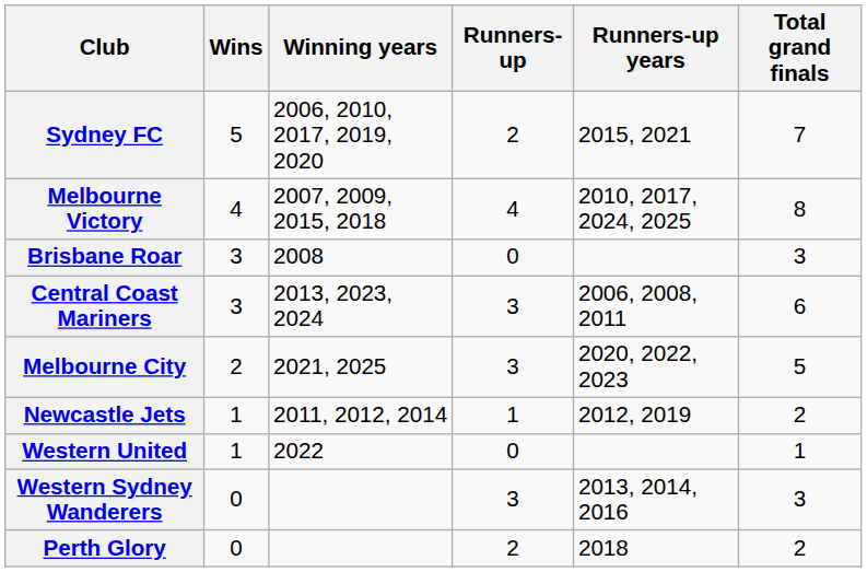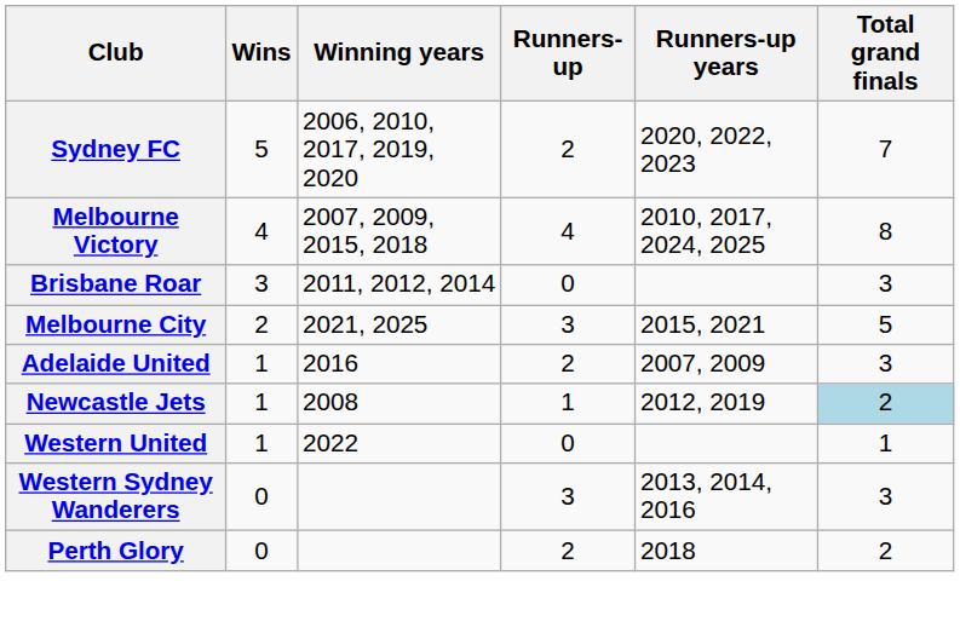 <table class="wikitable sortable plainrowheaders">
 <tr>
 <th>Club</th>
 <th>Wins</th>
 <th>Winning years</th>
 <th>Runners-up</th>
 <th>Runners-up years</th>
 <th>Total grand finals</th>
 </tr>
 <tr>
 <th scope="row"><a href='#'>Sydney FC</a></th>
 <td align="center">5</td>
 <td>2006, 2010, 2017, 2019, 2020</td>
 <td align="center">2</td>
-<td>2015, 2021</td>
+<td>2020, 2022, 2023</td>
 <td align="center">7</td>
 </tr>
 <tr>
 <th scope="row"><a href='#'>Melbourne Victory</a></th>
 <td align="center">4</td>
 <td>2007, 2009, 2015, 2018</td>
 <td align="center">4</td>
 <td>2010, 2017, 2024, 2025</td>
 <td align="center">8</td>
 </tr>
 <tr>
 <th scope="row"><a href='#'>Brisbane Roar</a></th>
 <td align="center">3</td>
-<td>2008</td>
+<td>2011, 2012, 2014</td>
 <td align="center">0</td>
 <td></td>
 <td align="center">3</td>
-</tr>
-<tr>
-<th scope="row"><a href='#'>Central Coast Mariners</a></th>
-<td align="center">3</td>
-<td>2013, 2023, 2024</td>
-<td align="center">3</td>
-<td>2006, 2008, 2011</td>
-<td align="center">6</td>
 </tr>
 <tr>
 <th scope="row"><a href='#'>Melbourne City</a></th>
 <td align="center">2</td>
 <td>2021, 2025</td>
 <td align="center">3</td>
-<td>2020, 2022, 2023</td>
+<td>2015, 2021</td>
 <td align="center">5</td>
+</tr>
+<tr>
+<th scope="row"><a href='#'>Adelaide United</a></th>
+<td align="center">1</td>
+<td>2016</td>
+<td align="center">2</td>
+<td>2007, 2009</td>
+<td align="center">3</td>
 </tr>
 <tr>
 <th scope="row"><a href='#'>Newcastle Jets</a></th>
 <td align="center">1</td>
-<td>2011, 2012, 2014</td>
+<td>2008</td>
 <td align="center">1</td>
 <td>2012, 2019</td>
-<td align="center">2</td>
+<td align="center" style="background: lightblue;">2</td>
 </tr>
 <tr>
 <th scope="row"><a href='#'>Western United</a></th>
 <td align="center">1</td>
 <td>2022</td>
 <td align="center">0</td>
 <td></td>
 <td align="center">1</td>
 </tr>
 <tr>
 <th scope="row"><a href='#'>Western Sydney Wanderers</a></th>
 <td align="center">0</td>
 <td></td>
 <td align="center">3</td>
 <td>2013, 2014, 2016</td>
 <td align="center">3</td>
 </tr>
 <tr>
 <th scope="row"><a href='#'>Perth Glory</a></th>
 <td align="center">0</td>
 <td></td>
 <td align="center">2</td>
 <td>2018</td>
 <td align="center">2</td>
 </tr>
 </table>
